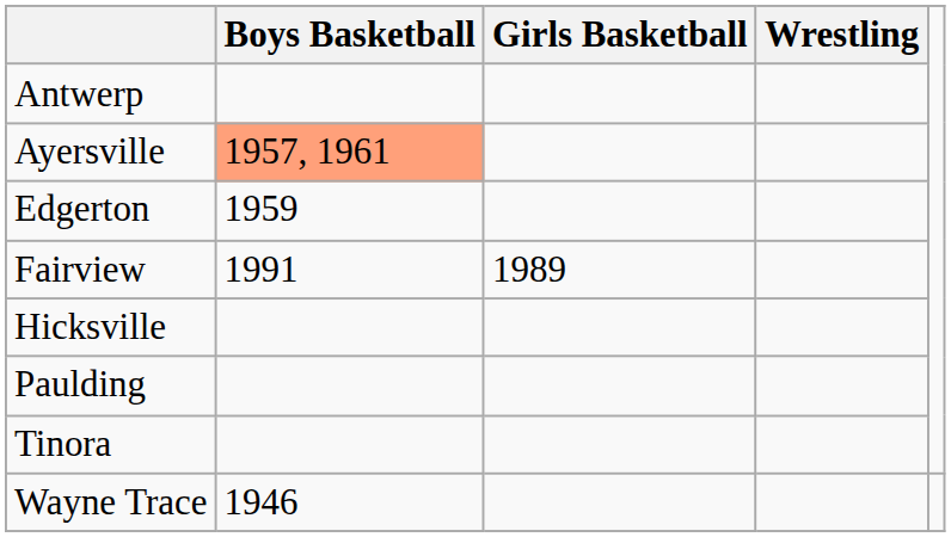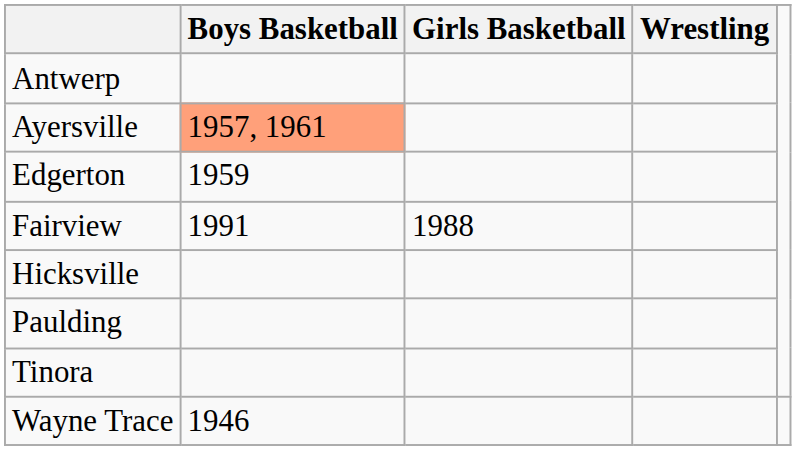 <table class="wikitable">
 <tr>
 <th></th>
 <th>Boys Basketball</th>
 <th>Girls Basketball</th>
 <th>Wrestling</th>
 </tr>
 <tr>
 <td>Antwerp</td>
 <td></td>
 <td></td>
 <td></td>
 </tr>
 <tr>
 <td>Ayersville</td>
 <td style="background: lightsalmon;">1957, 1961</td>
 <td></td>
 <td></td>
 </tr>
 <tr>
 <td>Edgerton</td>
 <td>1959</td>
 <td></td>
 <td></td>
 </tr>
 <tr>
 <td>Fairview</td>
 <td>1991</td>
-<td>1989</td>
+<td>1988</td>
 <td></td>
 </tr>
 <tr>
 <td>Hicksville</td>
 <td></td>
 <td></td>
 <td></td>
 </tr>
 <tr>
 <td>Paulding</td>
 <td></td>
 <td></td>
 <td></td>
 </tr>
 <tr>
 <td>Tinora</td>
 <td></td>
 <td></td>
 <td></td>
 </tr>
 <tr>
 <td>Wayne Trace</td>
 <td>1946</td>
 <td></td>
 <td></td>
 <td></td>
 </tr>
 </table>
